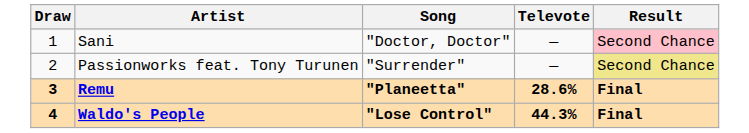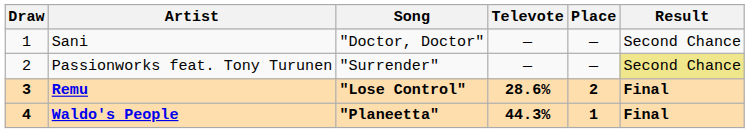 <table class="sortable wikitable" style="margin: 1em auto 1em auto; text-align:center">
 <tr>
 <th>Draw</th>
 <th>Artist</th>
 <th>Song</th>
 <th>Televote</th>
+<th>Place</th>
 <th>Result</th>
 </tr>
 <tr>
 <td>1</td>
 <td align="left">Sani</td>
 <td align="left">"Doctor, Doctor"</td>
 <td data-sort-value="0">—</td>
-<td align="left" style="background: pink;">Second Chance</td>
+<td data-sort-value="3">—</td>
+<td align="left">Second Chance</td>
 </tr>
 <tr>
 <td>2</td>
 <td align="left">Passionworks feat. Tony Turunen</td>
 <td align="left">"Surrender"</td>
 <td data-sort-value="0">—</td>
+<td data-sort-value="3">—</td>
 <td align="left" style="background: khaki;">Second Chance</td>
 </tr>
 <tr style="font-weight:bold; background:navajowhite;">
 <td>3</td>
 <td align="left"><a href='#'>Remu</a></td>
-<td align="left">"Planeetta"</td>
+<td align="left">"Lose Control"</td>
 <td>28.6%</td>
+<td>2</td>
 <td align="left">Final</td>
 </tr>
 <tr style="font-weight:bold; background:navajowhite;">
 <td>4</td>
 <td align="left"><a href='#'>Waldo's People</a></td>
-<td align="left">"Lose Control"</td>
+<td align="left">"Planeetta"</td>
 <td>44.3%</td>
+<td>1</td>
 <td align="left">Final</td>
 </tr>
 </table>
